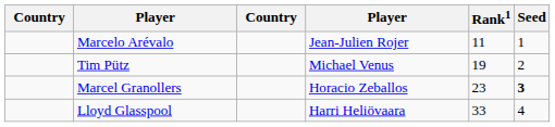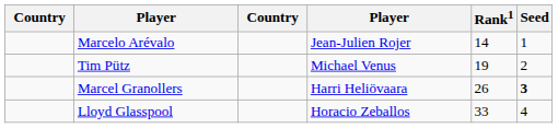 <table class="sortable wikitable">
 <tr>
 <th width="70">Country</th>
 <th width="175">Player</th>
 <th width="70">Country</th>
 <th width="175">Player</th>
 <th>Rank<sup>1</sup></th>
 <th>Seed</th>
 </tr>
 <tr>
 <td></td>
 <td><a href='#'>Marcelo Arévalo</a></td>
 <td></td>
 <td><a href='#'>Jean-Julien Rojer</a></td>
-<td>11</td>
+<td>14</td>
 <td>1</td>
 </tr>
 <tr>
 <td></td>
 <td><a href='#'>Tim Pütz</a></td>
 <td></td>
 <td><a href='#'>Michael Venus</a></td>
 <td>19</td>
 <td>2</td>
 </tr>
 <tr>
 <td></td>
 <td><a href='#'>Marcel Granollers</a></td>
 <td></td>
-<td><a href='#'>Horacio Zeballos</a></td>
-<td>23</td>
+<td><a href='#'>Harri Heliövaara</a></td>
+<td>26</td>
 <td><strong>3</strong></td>
 </tr>
 <tr>
 <td></td>
 <td><a href='#'>Lloyd Glasspool</a></td>
 <td></td>
-<td><a href='#'>Harri Heliövaara</a></td>
+<td><a href='#'>Horacio Zeballos</a></td>
 <td>33</td>
 <td>4</td>
 </tr>
 </table>
